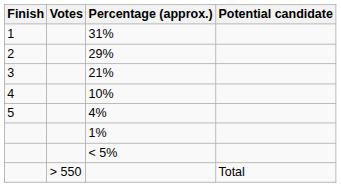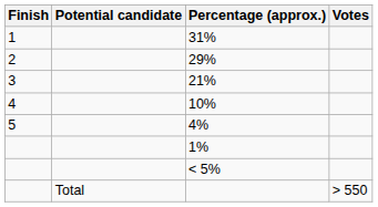 <table class="wikitable sortable">
 <tr>
 <th>Finish</th>
+<th>Potential candidate</th>
+<th>Percentage (approx.)</th>
 <th>Votes</th>
-<th>Percentage (approx.)</th>
-<th>Potential candidate</th>
 </tr>
 <tr>
 <td>1</td>
 <td></td>
 <td>31%</td>
 <td></td>
 </tr>
 <tr>
 <td>2</td>
 <td></td>
 <td>29%</td>
 <td></td>
 </tr>
 <tr>
 <td>3</td>
 <td></td>
 <td>21%</td>
 <td></td>
 </tr>
 <tr>
 <td>4</td>
 <td></td>
 <td>10%</td>
 <td></td>
 </tr>
 <tr>
 <td>5</td>
 <td></td>
 <td>4%</td>
 <td></td>
 </tr>
 <tr>
 <td></td>
 <td></td>
 <td>1%</td>
 <td></td>
 </tr>
 <tr>
 <td></td>
 <td></td>
 <td>< 5%</td>
 <td></td>
 </tr>
 <tr>
 <td></td>
+<td>Total</td>
+<td></td>
 <td>> 550</td>
-<td></td>
-<td>Total</td>
 </tr>
 </table>
